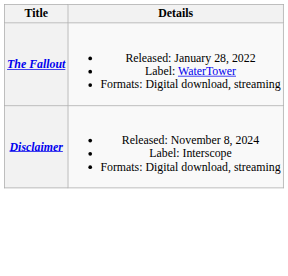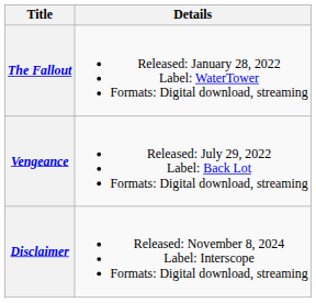 <table class="wikitable plainrowheaders" style="text-align:center">
 <tr>
 <th scope="col">Title</th>
 <th scope="col">Details</th>
 </tr>
 <tr>
 <th scope="row"><em><a href='#'>The Fallout</a></em></th>
 <td><br><ul><li>Released: January 28, 2022</li><li>Label: <a href='#'>WaterTower</a></li><li>Formats: Digital download, streaming</li></ul></td>
 </tr>
 <tr>
+<th scope="row"><em><a href='#'>Vengeance</a></em></th>
+<td><br><ul><li>Released: July 29, 2022</li><li>Label: <a href='#'>Back Lot</a></li><li>Formats: Digital download, streaming</li></ul></td>
+</tr>
+<tr>
 <th scope="row"><em><a href='#'>Disclaimer</a></em></th>
 <td><br><ul><li>Released: November 8, 2024</li><li>Label: Interscope</li><li>Formats: Digital download, streaming</li></ul></td>
 </tr>
 </table>
